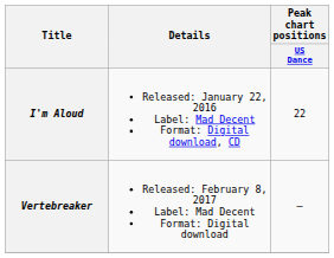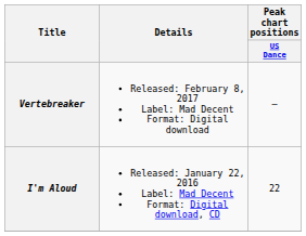 <table class="wikitable plainrowheaders" style="text-align:center;">
 <tr>
 <th scope="col" rowspan="2" style="width:10em;">Title</th>
 <th scope="col" rowspan="2" style="width:16em;">Details</th>
 <th scope="col" colspan="1">Peak chart positions</th>
 </tr>
 <tr>
 <th scope="col" style="width:3em;font-size:85%;"><a href='#'>US</a><br><a href='#'>Dance</a><br></th>
 </tr>
 <tr>
+<th scope="row"><em>Vertebreaker</em></th>
+<td><br><ul><li>Released: February 8, 2017</li><li>Label: Mad Decent</li><li>Format: Digital download</li></ul></td>
+<td>—</td>
+</tr>
+<tr>
 <th scope="row"><em>I'm Aloud</em></th>
 <td><br><ul><li>Released: January 22, 2016</li><li>Label: <a href='#'>Mad Decent</a></li><li>Format: <a href='#'>Digital download</a>, <a href='#'>CD</a></li></ul></td>
 <td>22</td>
 </tr>
 <tr>
-<th scope="row"><em>Vertebreaker</em></th>
-<td><br><ul><li>Released: February 8, 2017</li><li>Label: Mad Decent</li><li>Format: Digital download</li></ul></td>
-<td>—</td>
-</tr>
-<tr>
 </tr>
 </table>
